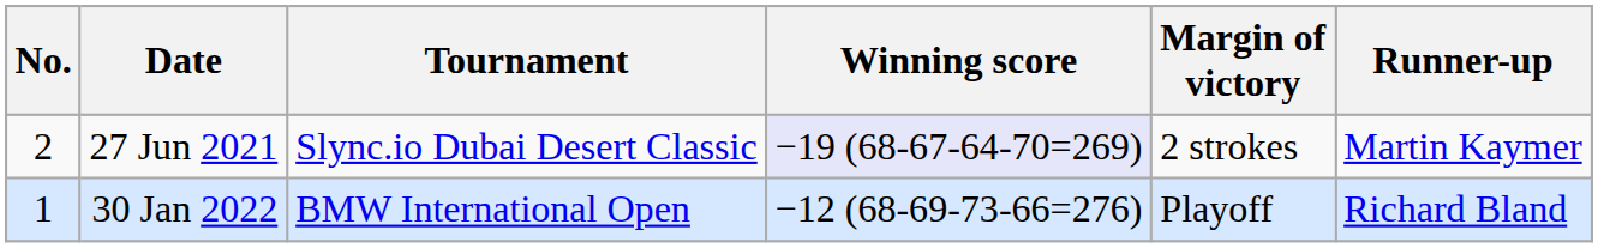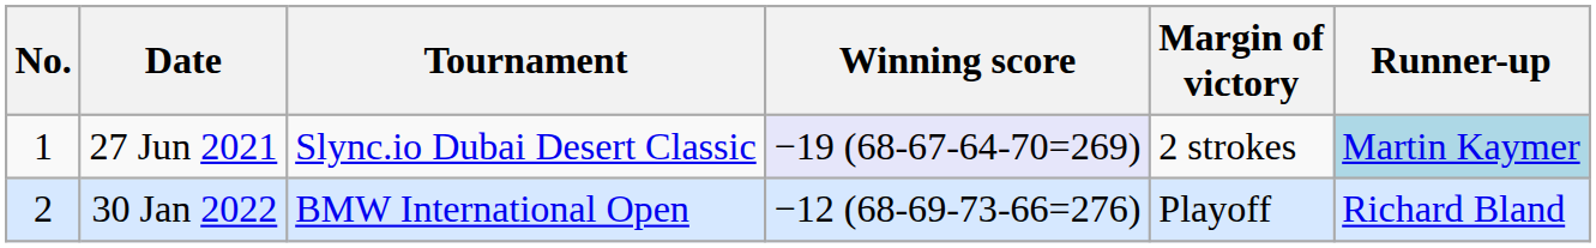 <table class="wikitable" style="font-size:95%;">
 <tr>
 <th>No.</th>
 <th>Date</th>
 <th>Tournament</th>
 <th>Winning score</th>
 <th>Margin of<br>victory</th>
 <th>Runner-up</th>
 </tr>
 <tr>
-<td align=center>2</td>
+<td align=center>1</td>
 <td align=right>27 Jun <a href='#'>2021</a></td>
 <td><a href='#'>Slync.io Dubai Desert Classic</a></td>
 <td style="background: lavender;">−19 (68-67-64-70=269)</td>
 <td>2 strokes</td>
-<td> <a href='#'>Martin Kaymer</a></td>
+<td style="background: lightblue;"> <a href='#'>Martin Kaymer</a></td>
 </tr>
 <tr style="background:#D6E8FF;">
-<td align=center>1</td>
+<td align=center>2</td>
 <td align=right>30 Jan <a href='#'>2022</a></td>
 <td><a href='#'>BMW International Open</a></td>
 <td>−12 (68-69-73-66=276)</td>
 <td>Playoff</td>
 <td> <a href='#'>Richard Bland</a></td>
 </tr>
 </table>
